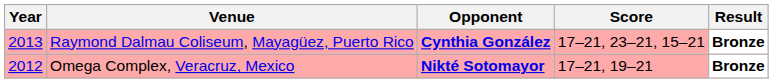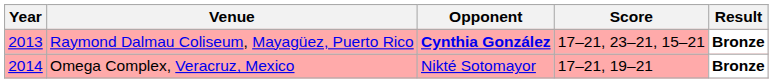 <table class="sortable wikitable" style="font-size: 90%;">
 <tr>
 <th>Year</th>
 <th>Venue</th>
 <th>Opponent</th>
 <th>Score</th>
 <th>Result</th>
 </tr>
 <tr style="background:#FFAAAA">
 <td align="center"><a href='#'>2013</a></td>
 <td align="left"><a href='#'>Raymond Dalmau Coliseum</a>, <a href='#'>Mayagüez, Puerto Rico</a></td>
 <td align="left"><strong> <a href='#'>Cynthia González</a></strong></td>
 <td align="left">17–21, 23–21, 15–21</td>
 <td style="text-align:left; background:white"> <strong>Bronze</strong></td>
 </tr>
 <tr style="background:#FFAAAA">
-<td align="center"><a href='#'>2012</a></td>
+<td align="center"><a href='#'>2014</a></td>
 <td align="left">Omega Complex, <a href='#'>Veracruz, Mexico</a></td>
-<td align="left"><strong> <a href='#'>Nikté Sotomayor</a></strong></td>
+<td align="left"> <a href='#'>Nikté Sotomayor</a></td>
 <td align="left">17–21, 19–21</td>
 <td style="text-align:left; background:white"> <strong>Bronze</strong></td>
 </tr>
 </table>
